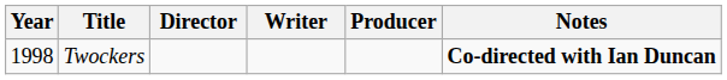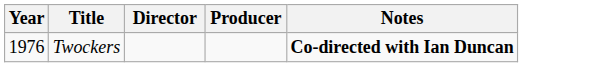 <table class="wikitable">
 <tr>
 <th>Year</th>
 <th>Title</th>
 <th width=65>Director</th>
-<th width=65>Writer</th>
 <th width=65>Producer</th>
 <th>Notes</th>
 </tr>
 <tr>
-<td>1998</td>
+<td>1976</td>
 <td><em>Twockers</em></td>
-<td></td>
 <td></td>
 <td></td>
 <td><strong>Co-directed with Ian Duncan</strong></td>
 </tr>
 </table>
